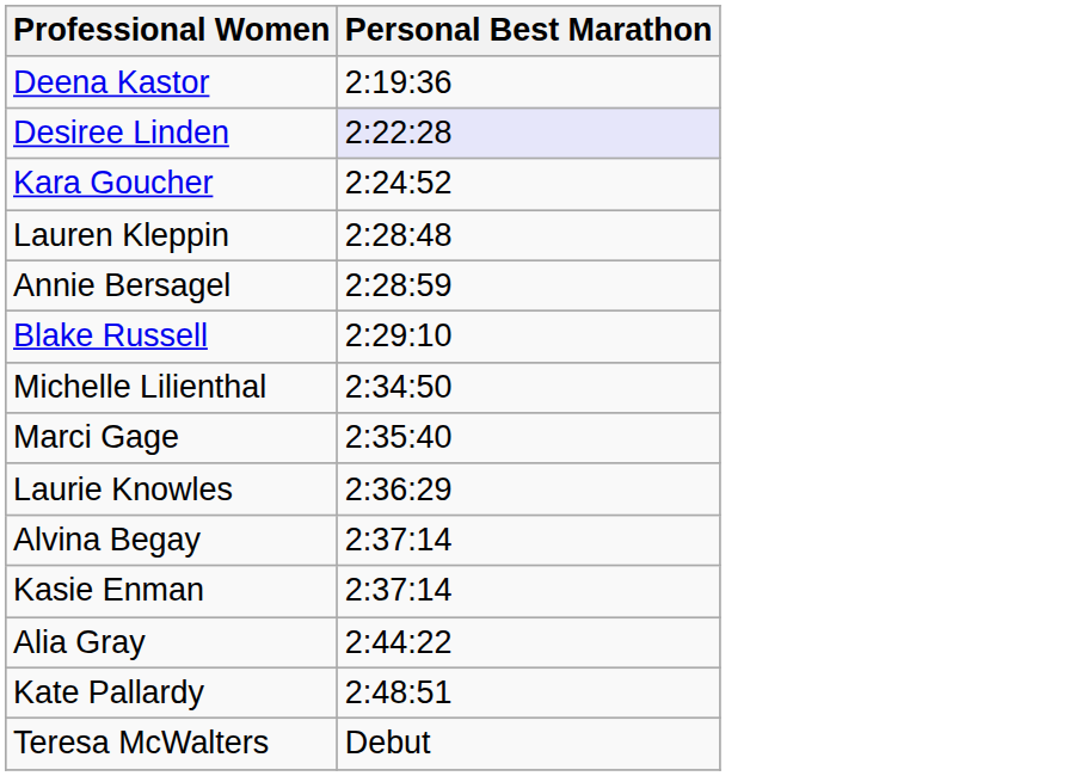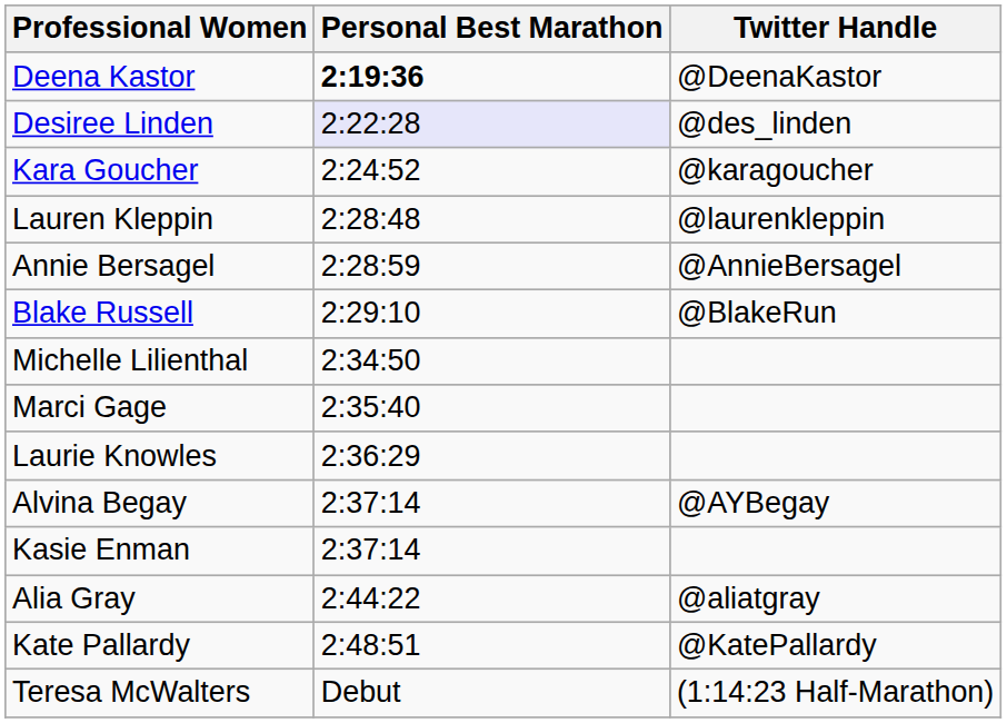 <table class="wikitable sortable">
 <tr>
 <th>Professional Women</th>
 <th>Personal Best Marathon</th>
+<th>Twitter Handle<br></th>
 </tr>
 <tr>
 <td><a href='#'>Deena Kastor</a></td>
-<td>2:19:36</td>
+<td><strong>2:19:36</strong></td>
+<td>@DeenaKastor<br></td>
 </tr>
 <tr>
 <td><a href='#'>Desiree Linden</a></td>
 <td style="background: lavender;">2:22:28</td>
+<td>@des_linden<br></td>
 </tr>
 <tr>
 <td><a href='#'>Kara Goucher</a></td>
 <td>2:24:52</td>
+<td>@karagoucher<br></td>
 </tr>
 <tr>
 <td>Lauren Kleppin</td>
 <td>2:28:48</td>
+<td>@laurenkleppin<br></td>
 </tr>
 <tr>
 <td>Annie Bersagel</td>
 <td>2:28:59</td>
+<td>@AnnieBersagel<br></td>
 </tr>
 <tr>
 <td><a href='#'>Blake Russell</a></td>
 <td>2:29:10</td>
+<td>@BlakeRun<br></td>
 </tr>
 <tr>
 <td>Michelle Lilienthal</td>
 <td>2:34:50</td>
+<td><br></td>
 </tr>
 <tr>
 <td>Marci Gage</td>
 <td>2:35:40</td>
+<td><br></td>
 </tr>
 <tr>
 <td>Laurie Knowles</td>
 <td>2:36:29</td>
+<td><br></td>
 </tr>
 <tr>
 <td>Alvina Begay</td>
 <td>2:37:14</td>
+<td>@AYBegay<br></td>
 </tr>
 <tr>
 <td>Kasie Enman</td>
 <td>2:37:14</td>
+<td><br></td>
 </tr>
 <tr>
 <td>Alia Gray</td>
 <td>2:44:22</td>
+<td>@aliatgray<br></td>
 </tr>
 <tr>
 <td>Kate Pallardy</td>
 <td>2:48:51</td>
+<td>@KatePallardy<br></td>
 </tr>
 <tr>
 <td>Teresa McWalters</td>
 <td>Debut</td>
+<td>(1:14:23 Half-Marathon)<br></td>
 </tr>
 </table>
